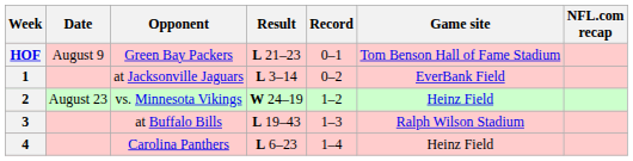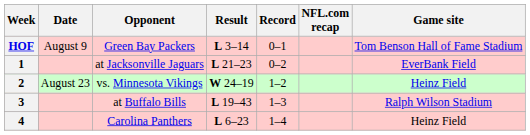 <table class="wikitable" style="text-align:center">
 <tr>
 <th>Week</th>
 <th>Date</th>
 <th>Opponent</th>
 <th>Result</th>
 <th>Record</th>
+<th>NFL.com<br>recap</th>
 <th>Game site</th>
-<th>NFL.com<br>recap</th>
 </tr>
 <tr style="background:#fcc">
 <th><a href='#'>HOF</a></th>
 <td>August 9</td>
 <td><a href='#'>Green Bay Packers</a></td>
-<td><strong>L</strong> 21–23</td>
+<td><strong>L</strong> 3–14</td>
 <td>0–1</td>
+<td></td>
 <td><a href='#'>Tom Benson Hall of Fame Stadium</a> </td>
-<td></td>
 </tr>
 <tr style="background:#fcc">
 <th>1</th>
 <td></td>
 <td>at <a href='#'>Jacksonville Jaguars</a></td>
-<td><strong>L</strong> 3–14</td>
+<td><strong>L</strong> 21–23</td>
 <td>0–2</td>
+<td></td>
 <td><a href='#'>EverBank Field</a></td>
-<td></td>
 </tr>
 <tr style="background:#cfc">
 <th>2</th>
 <td>August 23</td>
 <td>vs. <a href='#'>Minnesota Vikings</a></td>
 <td><strong>W</strong> 24–19</td>
 <td>1–2</td>
+<td></td>
 <td><a href='#'>Heinz Field</a></td>
-<td></td>
 </tr>
 <tr style="background:#fcc">
 <th>3</th>
 <td></td>
 <td>at <a href='#'>Buffalo Bills</a></td>
 <td><strong>L</strong> 19–43</td>
 <td>1–3</td>
+<td></td>
 <td><a href='#'>Ralph Wilson Stadium</a></td>
-<td></td>
 </tr>
 <tr style="background:#fcc">
 <th>4</th>
 <td></td>
 <td><a href='#'>Carolina Panthers</a></td>
 <td><strong>L</strong> 6–23</td>
 <td>1–4</td>
+<td></td>
 <td>Heinz Field</td>
-<td></td>
 </tr>
 </table>
